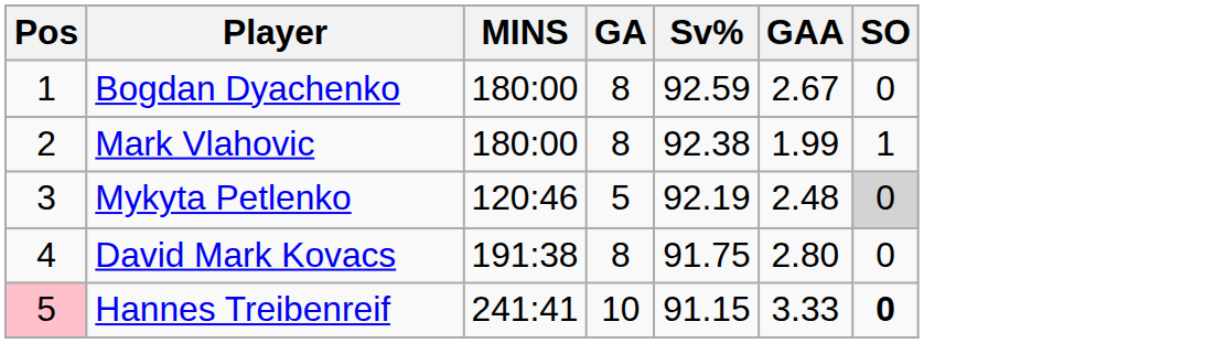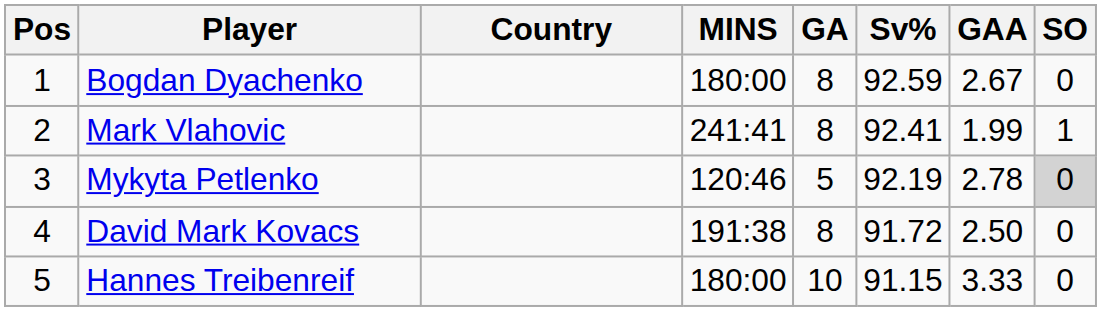 <table class="wikitable sortable" style="text-align: center;">
 <tr>
 <th width=30>Pos</th>
 <th width=165>Player</th>
+<th width=125>Country</th>
 <th width=20>MINS</th>
 <th width=20>GA</th>
 <th width=20>Sv%</th>
 <th width=20>GAA</th>
 <th width=20>SO</th>
 </tr>
 <tr>
 <td>1</td>
 <td align=left><a href='#'>Bogdan Dyachenko</a></td>
+<td align=left></td>
 <td>180:00</td>
 <td>8</td>
 <td>92.59</td>
 <td>2.67</td>
 <td>0</td>
 </tr>
 <tr>
 <td>2</td>
 <td align=left><a href='#'>Mark Vlahovic</a></td>
-<td>180:00</td>
+<td align=left></td>
+<td>241:41</td>
 <td>8</td>
-<td>92.38</td>
+<td>92.41</td>
 <td>1.99</td>
 <td>1</td>
 </tr>
 <tr>
 <td>3</td>
 <td align=left><a href='#'>Mykyta Petlenko</a></td>
+<td align=left></td>
 <td>120:46</td>
 <td>5</td>
 <td>92.19</td>
-<td>2.48</td>
+<td>2.78</td>
 <td style="background: lightgrey;">0</td>
 </tr>
 <tr>
 <td>4</td>
 <td align=left><a href='#'>David Mark Kovacs</a></td>
+<td align=left></td>
 <td>191:38</td>
 <td>8</td>
-<td>91.75</td>
-<td>2.80</td>
+<td>91.72</td>
+<td>2.50</td>
 <td>0</td>
 </tr>
 <tr>
-<td style="background: pink;">5</td>
+<td>5</td>
 <td align=left><a href='#'>Hannes Treibenreif</a></td>
-<td>241:41</td>
+<td align=left></td>
+<td>180:00</td>
 <td>10</td>
 <td>91.15</td>
 <td>3.33</td>
-<td><strong>0</strong></td>
+<td>0</td>
 </tr>
 </table>
